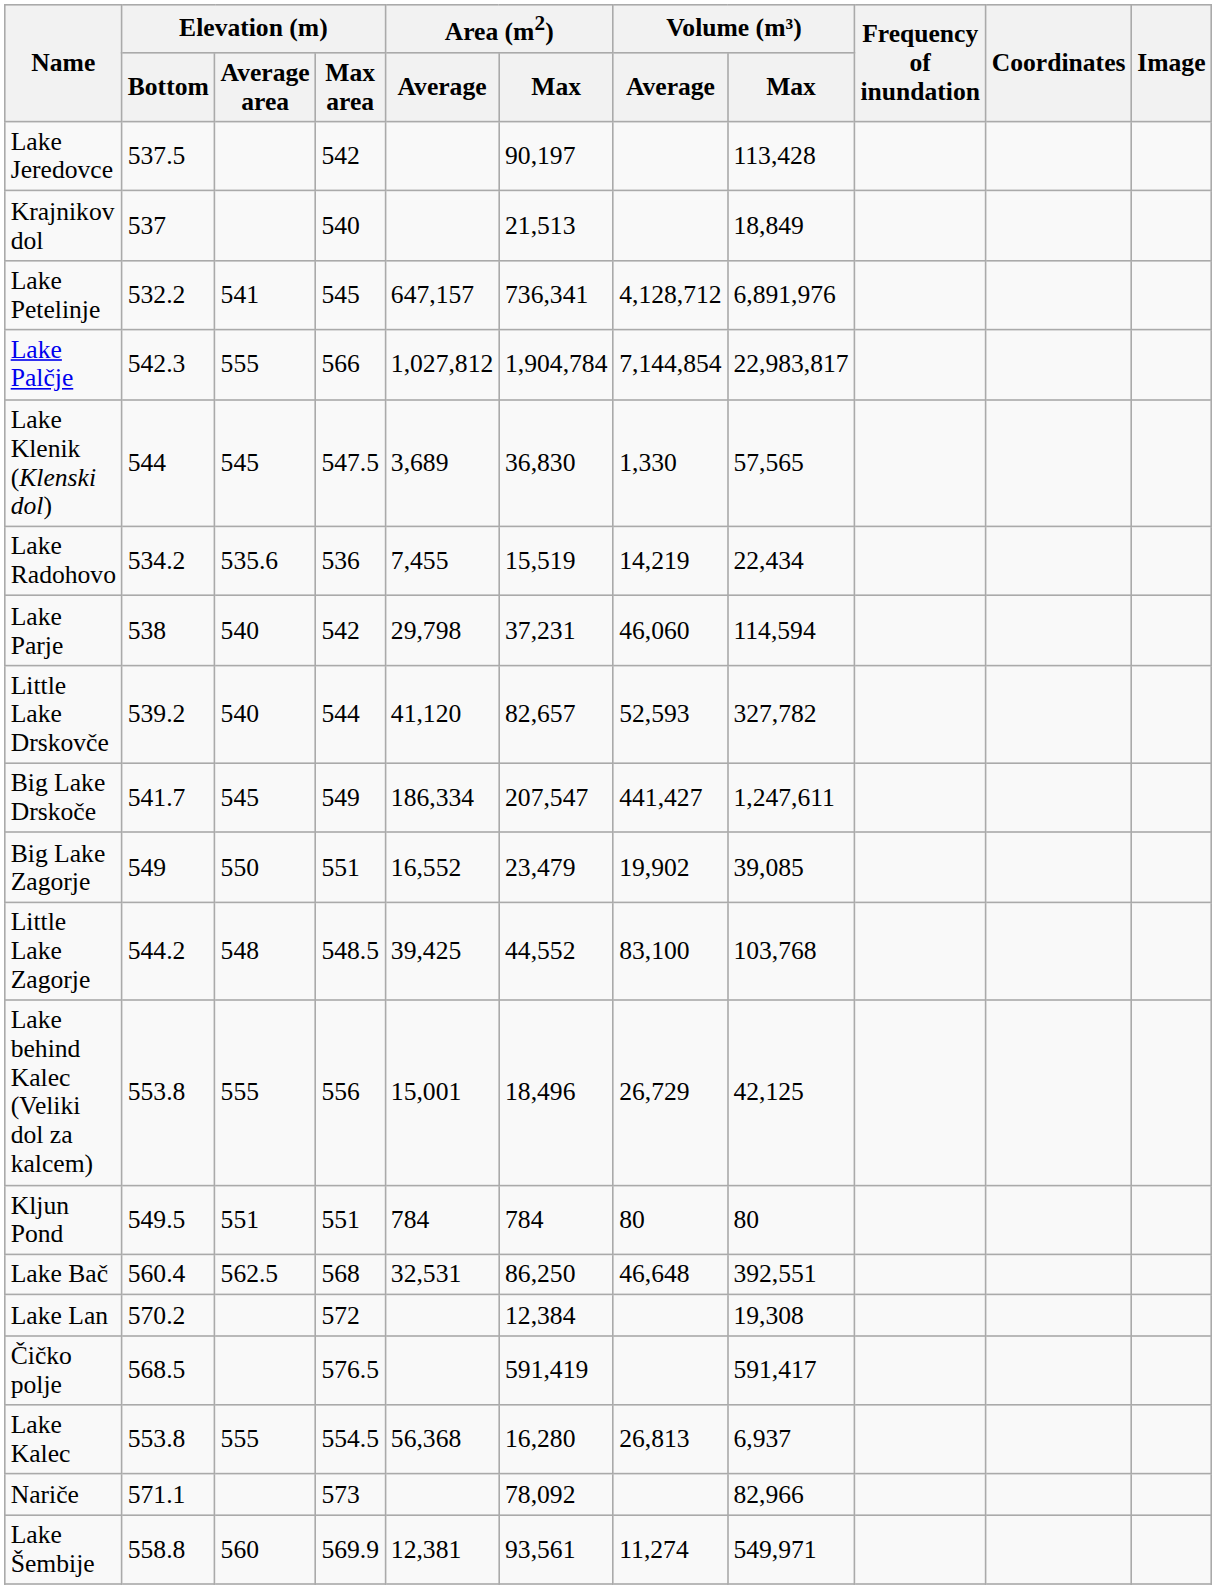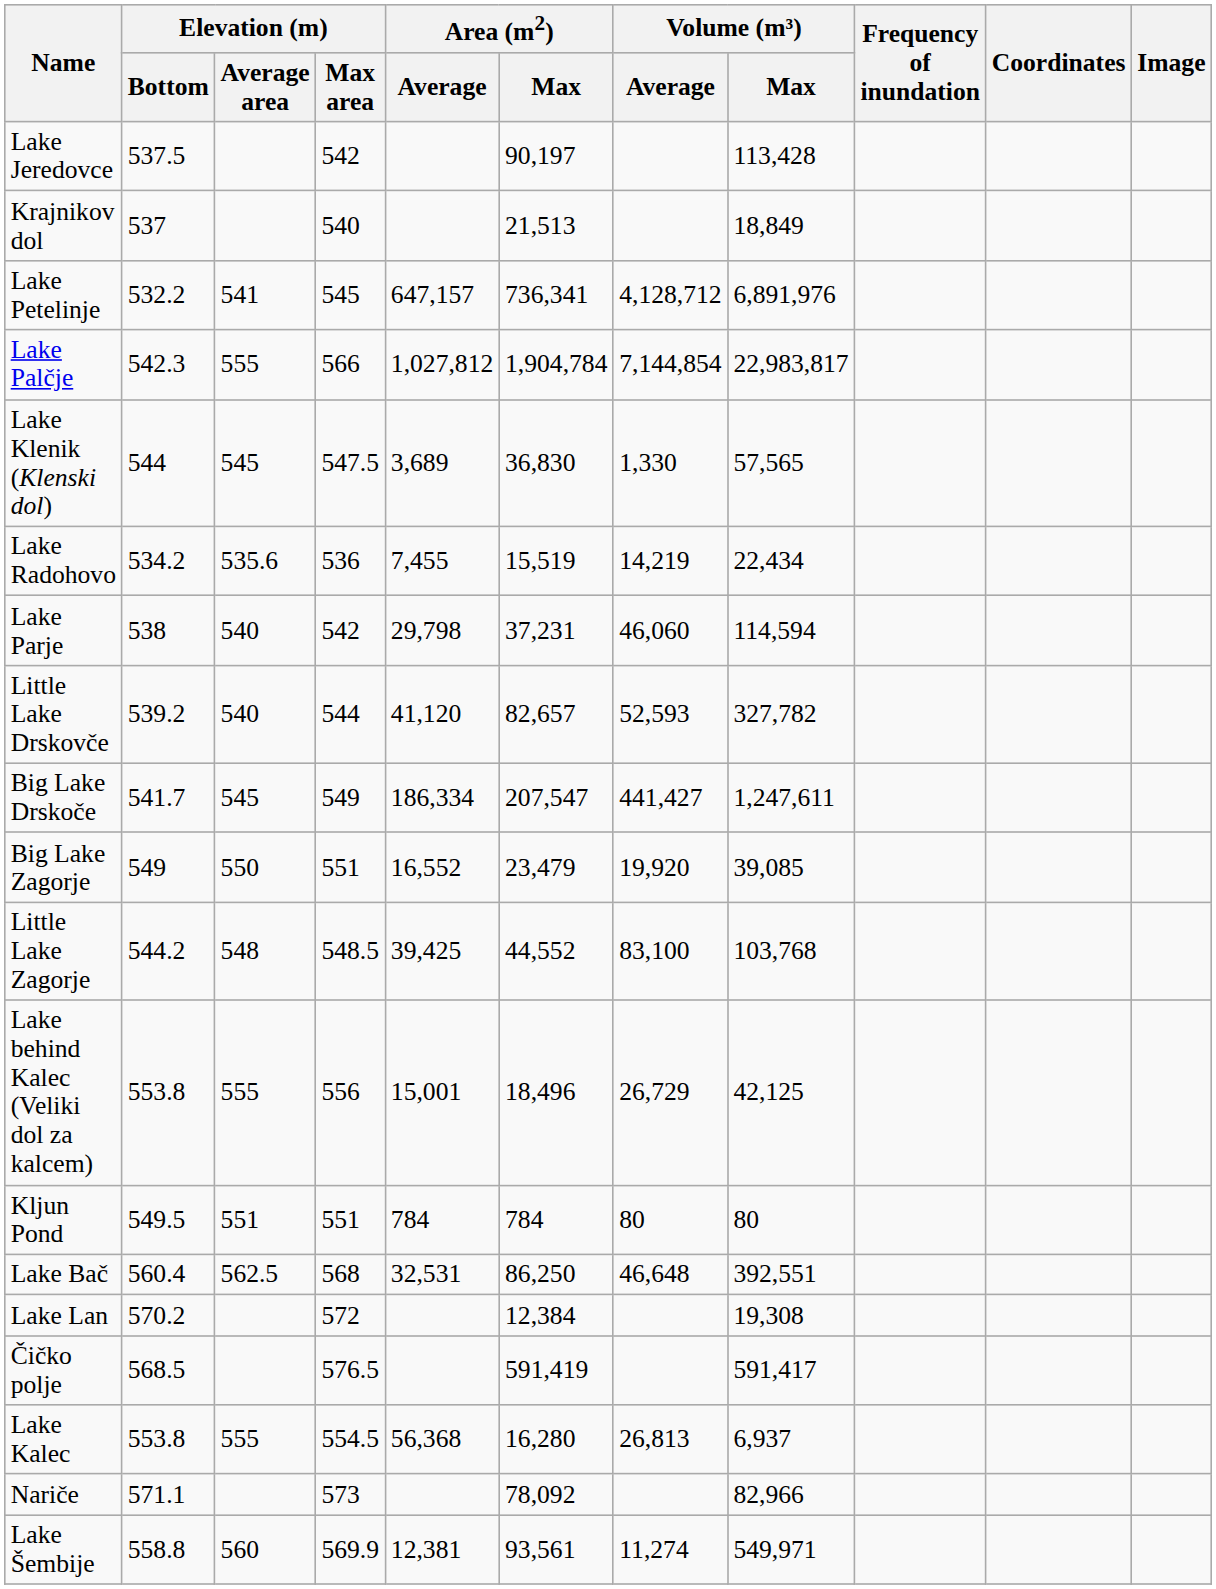 <table class="wikitable">
 <tr>
 <th rowspan="2">Name</th>
 <th colspan="3">Elevation (m)</th>
 <th colspan="2">Area (m<sup>2</sup>)</th>
 <th colspan="2">Volume (m³)</th>
 <th rowspan="2">Frequency of inundation</th>
 <th rowspan="2">Coordinates</th>
 <th rowspan="2">Image</th>
 </tr>
 <tr>
 <th>Bottom</th>
 <th>Average area</th>
 <th>Max area</th>
 <th>Average</th>
 <th>Max</th>
 <th>Average</th>
 <th>Max</th>
 </tr>
 <tr>
 <td>Lake Jeredovce</td>
 <td>537.5</td>
 <td></td>
 <td>542</td>
 <td></td>
 <td>90,197</td>
 <td></td>
 <td>113,428</td>
 <td></td>
 <td></td>
 <td></td>
 </tr>
 <tr>
 <td>Krajnikov dol</td>
 <td>537</td>
 <td></td>
 <td>540</td>
 <td></td>
 <td>21,513</td>
 <td></td>
 <td>18,849</td>
 <td></td>
 <td></td>
 <td></td>
 </tr>
 <tr>
 <td>Lake Petelinje</td>
 <td>532.2</td>
 <td>541</td>
 <td>545</td>
 <td>647,157</td>
 <td>736,341</td>
 <td>4,128,712</td>
 <td>6,891,976</td>
 <td></td>
 <td></td>
 <td></td>
 </tr>
 <tr>
 <td><a href='#'>Lake Palčje</a></td>
 <td>542.3</td>
 <td>555</td>
 <td>566</td>
 <td>1,027,812</td>
 <td>1,904,784</td>
 <td>7,144,854</td>
 <td>22,983,817</td>
 <td></td>
 <td></td>
 <td></td>
 </tr>
 <tr>
 <td>Lake Klenik (<em>Klenski dol</em>)</td>
 <td>544</td>
 <td>545</td>
 <td>547.5</td>
 <td>3,689</td>
 <td>36,830</td>
 <td>1,330</td>
 <td>57,565</td>
 <td></td>
 <td></td>
 <td></td>
 </tr>
 <tr>
 <td>Lake Radohovo</td>
 <td>534.2</td>
 <td>535.6</td>
 <td>536</td>
 <td>7,455</td>
 <td>15,519</td>
 <td>14,219</td>
 <td>22,434</td>
 <td></td>
 <td></td>
 <td></td>
 </tr>
 <tr>
 <td>Lake Parje</td>
 <td>538</td>
 <td>540</td>
 <td>542</td>
 <td>29,798</td>
 <td>37,231</td>
 <td>46,060</td>
 <td>114,594</td>
 <td></td>
 <td></td>
 <td></td>
 </tr>
 <tr>
 <td>Little Lake Drskovče</td>
 <td>539.2</td>
 <td>540</td>
 <td>544</td>
 <td>41,120</td>
 <td>82,657</td>
 <td>52,593</td>
 <td>327,782</td>
 <td></td>
 <td></td>
 <td></td>
 </tr>
 <tr>
 <td>Big Lake Drskoče</td>
 <td>541.7</td>
 <td>545</td>
 <td>549</td>
 <td>186,334</td>
 <td>207,547</td>
 <td>441,427</td>
 <td>1,247,611</td>
 <td></td>
 <td></td>
 <td></td>
 </tr>
 <tr>
 <td>Big Lake Zagorje</td>
 <td>549</td>
 <td>550</td>
 <td>551</td>
 <td>16,552</td>
 <td>23,479</td>
-<td>19,902</td>
+<td>19,920</td>
 <td>39,085</td>
 <td></td>
 <td></td>
 <td></td>
 </tr>
 <tr>
 <td>Little Lake Zagorje</td>
 <td>544.2</td>
 <td>548</td>
 <td>548.5</td>
 <td>39,425</td>
 <td>44,552</td>
 <td>83,100</td>
 <td>103,768</td>
 <td></td>
 <td></td>
 <td></td>
 </tr>
 <tr>
 <td>Lake behind Kalec<br>(Veliki dol za kalcem)</td>
 <td>553.8</td>
 <td>555</td>
 <td>556</td>
 <td>15,001</td>
 <td>18,496</td>
 <td>26,729</td>
 <td>42,125</td>
 <td></td>
 <td></td>
 <td></td>
 </tr>
 <tr>
 <td>Kljun Pond</td>
 <td>549.5</td>
 <td>551</td>
 <td>551</td>
 <td>784</td>
 <td>784</td>
 <td>80</td>
 <td>80</td>
 <td></td>
 <td></td>
 <td></td>
 </tr>
 <tr>
 <td>Lake Bač</td>
 <td>560.4</td>
 <td>562.5</td>
 <td>568</td>
 <td>32,531</td>
 <td>86,250</td>
 <td>46,648</td>
 <td>392,551</td>
 <td></td>
 <td></td>
 <td></td>
 </tr>
 <tr>
 <td>Lake Lan</td>
 <td>570.2</td>
 <td></td>
 <td>572</td>
 <td></td>
 <td>12,384</td>
 <td></td>
 <td>19,308</td>
 <td></td>
 <td></td>
 <td></td>
 </tr>
 <tr>
 <td>Čičko polje</td>
 <td>568.5</td>
 <td></td>
 <td>576.5</td>
 <td></td>
 <td>591,419</td>
 <td></td>
 <td>591,417</td>
 <td></td>
 <td></td>
 <td></td>
 </tr>
 <tr>
 <td>Lake Kalec</td>
 <td>553.8</td>
 <td>555</td>
 <td>554.5</td>
 <td>56,368</td>
 <td>16,280</td>
 <td>26,813</td>
 <td>6,937</td>
 <td></td>
 <td></td>
 <td></td>
 </tr>
 <tr>
 <td>Nariče</td>
 <td>571.1</td>
 <td></td>
 <td>573</td>
 <td></td>
 <td>78,092</td>
 <td></td>
 <td>82,966</td>
 <td></td>
 <td></td>
 <td></td>
 </tr>
 <tr>
 <td>Lake Šembije</td>
 <td>558.8</td>
 <td>560</td>
 <td>569.9</td>
 <td>12,381</td>
 <td>93,561</td>
 <td>11,274</td>
 <td>549,971</td>
 <td></td>
 <td></td>
 <td></td>
 </tr>
 </table>
